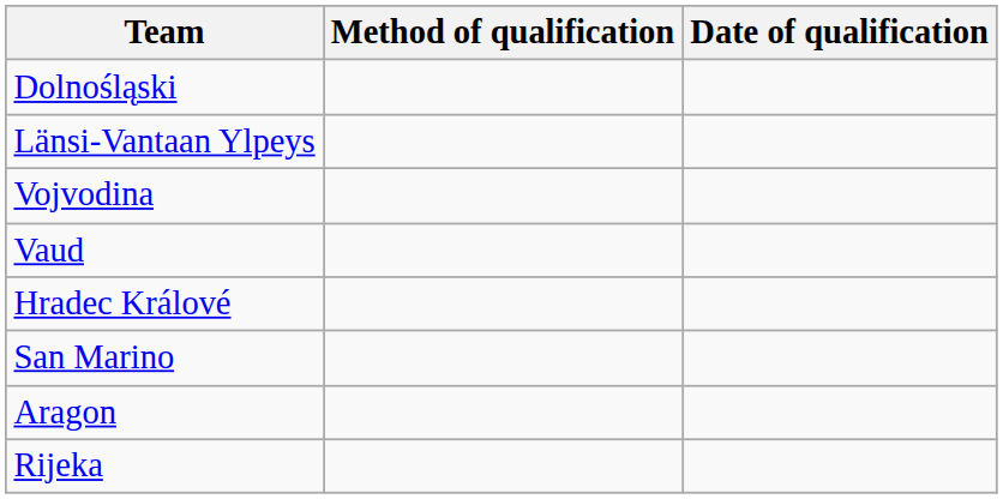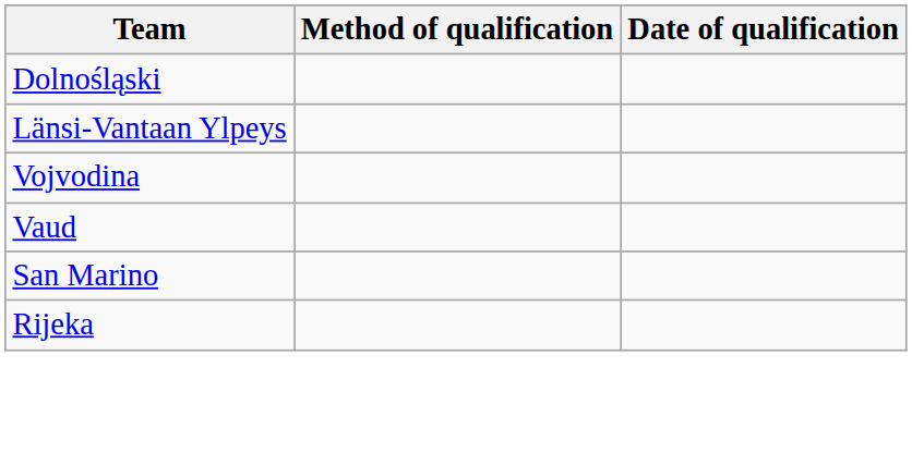 <table class="wikitable sortable">
 <tr>
 <th>Team</th>
 <th>Method of qualification</th>
 <th>Date of qualification</th>
 </tr>
 <tr>
 <td> <a href='#'>Dolnośląski</a></td>
 <td></td>
 <td></td>
 </tr>
 <tr>
 <td> <a href='#'>Länsi-Vantaan Ylpeys</a></td>
 <td></td>
 <td></td>
 </tr>
 <tr>
 <td> <a href='#'>Vojvodina</a></td>
 <td></td>
 <td></td>
 </tr>
 <tr>
 <td> <a href='#'>Vaud</a></td>
 <td></td>
 <td></td>
 </tr>
 <tr>
-<td> <a href='#'>Hradec Králové</a></td>
-<td></td>
-<td></td>
-</tr>
-<tr>
 <td> <a href='#'>San Marino</a></td>
-<td></td>
-<td></td>
-</tr>
-<tr>
-<td> <a href='#'>Aragon</a></td>
 <td></td>
 <td></td>
 </tr>
 <tr>
 <td> <a href='#'>Rijeka</a></td>
 <td></td>
 <td></td>
 </tr>
 </table>
